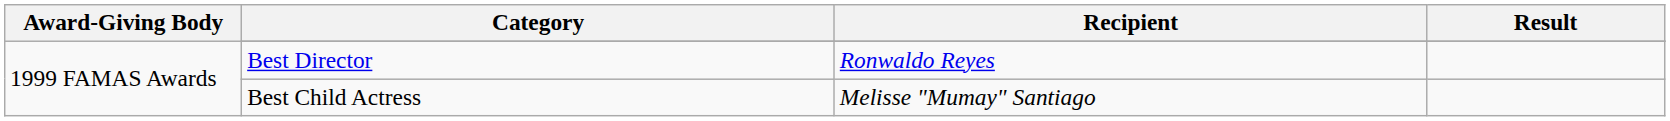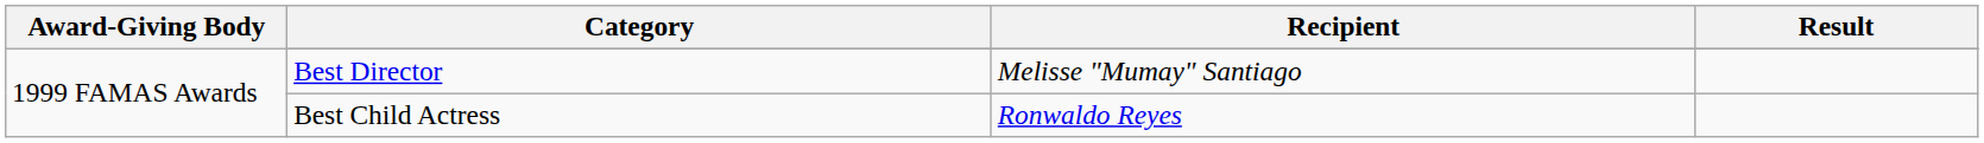 <table | width="90%" class="wikitable sortable">
 <tr>
 <th width="10%">Award-Giving Body</th>
 <th width="25%">Category</th>
 <th width="25%">Recipient</th>
 <th width="10%">Result</th>
 </tr>
 <tr>
 <td rowspan=3>1999 FAMAS Awards</td>
 </tr>
 <tr>
 <td><a href='#'>Best Director</a></td>
-<td><em><a href='#'>Ronwaldo Reyes</a></em></td>
+<td><em>Melisse "Mumay" Santiago</em></td>
 <td></td>
 </tr>
 <tr>
 <td>Best Child Actress</td>
-<td><em>Melisse "Mumay" Santiago</em></td>
+<td><em><a href='#'>Ronwaldo Reyes</a></em></td>
 <td></td>
 </tr>
 </table>
